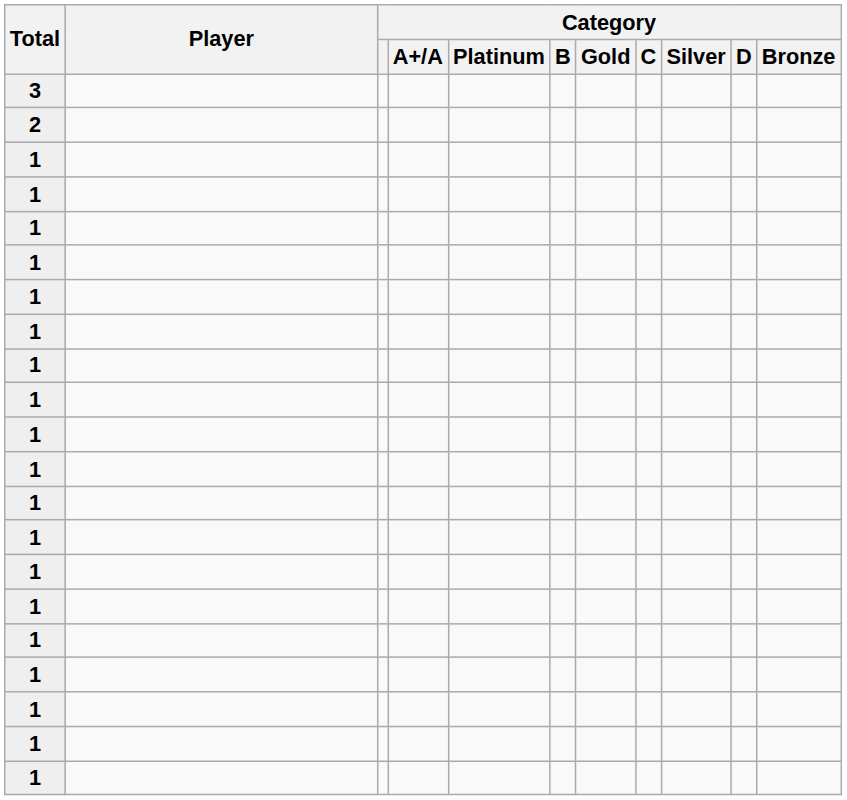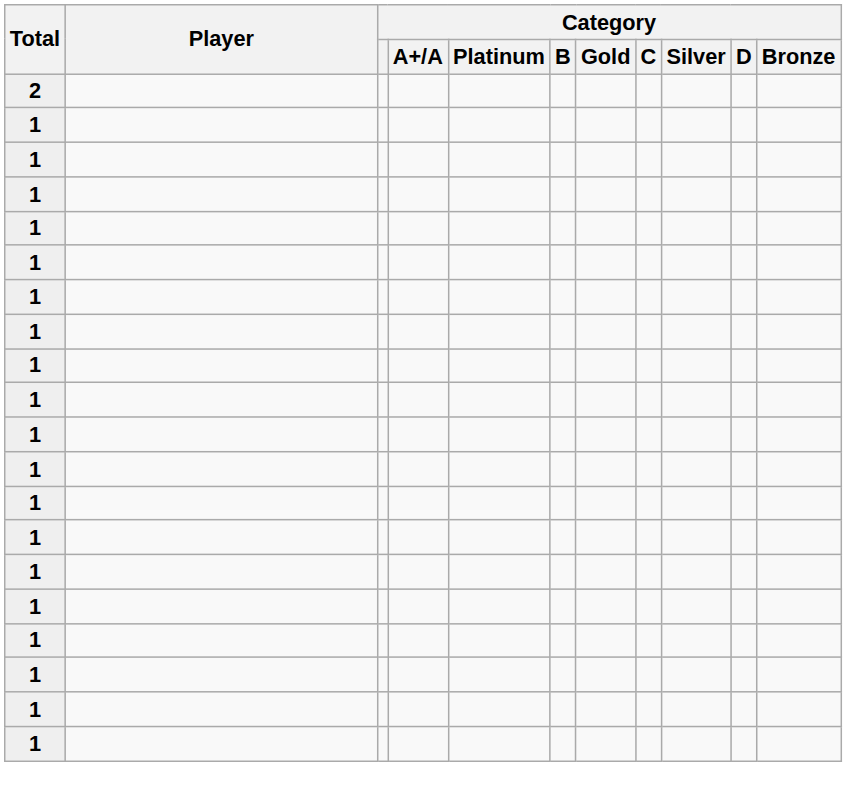 <table class="sortable wikitable" style="font-size:90%">
 <tr>
 <th width="30" rowspan="2">Total</th>
 <th width="200" rowspan="2">Player</th>
 <th colspan="9">Category</th>
 </tr>
 <tr>
 <th></th>
 <th>A+/A</th>
 <th>Platinum</th>
 <th>B</th>
 <th>Gold</th>
 <th>C</th>
 <th>Silver</th>
 <th>D</th>
 <th>Bronze</th>
-</tr>
-<tr align="center">
-<td style="background:#efefef;"><strong>3</strong></td>
-<td align="left"></td>
-<td> <small></small></td>
-<td> <small> </small></td>
-<td> <small> </small></td>
-<td> <small></small></td>
-<td> <small> </small></td>
-<td> <small></small></td>
-<td> <small> </small></td>
-<td> <small> </small></td>
-<td> <small> </small></td>
 </tr>
 <tr align="center">
 <td style="background:#efefef;"><strong>2</strong></td>
 <td align="left"></td>
 <td> <small> </small></td>
 <td> <small> </small></td>
 <td> <small> </small></td>
 <td> <small> </small></td>
 <td> <small> </small></td>
 <td> <small> </small></td>
 <td> <small> </small></td>
 <td> <small></small></td>
 <td> <small> </small></td>
 </tr>
 <tr align="center">
 <td style="background:#efefef;"><strong>1</strong></td>
 <td align="left"></td>
 <td> <small> </small></td>
 <td> <small></small></td>
 <td> <small> </small></td>
 <td> <small> </small></td>
 <td> <small> </small></td>
 <td> <small> </small></td>
 <td> <small></small></td>
 <td> <small> </small></td>
 <td> <small> </small></td>
 </tr>
 <tr align="center">
 <td style="background:#efefef;"><strong>1</strong></td>
 <td align="left"></td>
 <td> <small> </small></td>
 <td> <small></small></td>
 <td> <small> </small></td>
 <td> <small> </small></td>
 <td> <small> </small></td>
 <td> <small> </small></td>
 <td> <small> </small></td>
 <td> <small> </small></td>
 <td> <small> </small></td>
 </tr>
 <tr align="center">
 <td style="background:#efefef;"><strong>1</strong></td>
 <td align="left"></td>
 <td> <small> </small></td>
 <td> <small></small></td>
 <td> <small> </small></td>
 <td> <small> </small></td>
 <td> <small></small></td>
 <td> <small> </small></td>
 <td> <small> </small></td>
 <td> <small> </small></td>
 <td> <small> </small></td>
 </tr>
 <tr align="center">
 <td style="background:#efefef;"><strong>1</strong></td>
 <td align="left"></td>
 <td> <small> </small></td>
 <td> <small> </small></td>
 <td> <small></small></td>
 <td> <small> </small></td>
 <td> <small> </small></td>
 <td> <small> </small></td>
 <td> <small> </small></td>
 <td> <small> </small></td>
 <td> <small> </small></td>
 </tr>
 <tr align="center">
 <td style="background:#efefef;"><strong>1</strong></td>
 <td align="left"></td>
 <td> <small> </small></td>
 <td> <small> </small></td>
 <td> <small> </small></td>
 <td> <small></small></td>
 <td> <small> </small></td>
 <td> <small> </small></td>
 <td> <small> </small></td>
 <td> <small> </small></td>
 <td> <small> </small></td>
 </tr>
 <tr align="center">
 <td style="background:#efefef;"><strong>1</strong></td>
 <td align="left"></td>
 <td> <small> </small></td>
 <td> <small> </small></td>
 <td> <small> </small></td>
 <td> <small> </small></td>
 <td> <small> </small></td>
 <td> <small></small></td>
 <td> <small> </small></td>
 <td> <small> </small></td>
 <td> <small></small></td>
 </tr>
 <tr align="center">
 <td style="background:#efefef;"><strong>1</strong></td>
 <td align="left"></td>
 <td> <small> </small></td>
 <td> <small> </small></td>
 <td> <small> </small></td>
 <td> <small> </small></td>
 <td> <small> </small></td>
 <td> <small></small></td>
 <td> <small></small></td>
 <td> <small> </small></td>
 <td> <small> </small></td>
 </tr>
 <tr align="center">
 <td style="background:#efefef;"><strong>1</strong></td>
 <td align="left"></td>
 <td> <small> </small></td>
 <td> <small> </small></td>
 <td> <small> </small></td>
 <td> <small> </small></td>
 <td> <small> </small></td>
 <td> <small></small></td>
 <td> <small></small></td>
 <td> <small> </small></td>
 <td> <small> </small></td>
 </tr>
 <tr align="center">
 <td style="background:#efefef;"><strong>1</strong></td>
 <td align="left"></td>
 <td> <small> </small></td>
 <td> <small> </small></td>
 <td> <small> </small></td>
 <td> <small> </small></td>
 <td> <small> </small></td>
 <td> <small></small></td>
 <td> <small></small></td>
 <td> <small> </small></td>
 <td> <small> </small></td>
 </tr>
 <tr align="center">
 <td style="background:#efefef;"><strong>1</strong></td>
 <td align="left"></td>
 <td> <small> </small></td>
 <td> <small> </small></td>
 <td> <small> </small></td>
 <td> <small> </small></td>
 <td> <small> </small></td>
 <td> <small> </small></td>
 <td> <small></small></td>
 <td> <small></small></td>
 <td> <small> </small></td>
 </tr>
 <tr align="center">
 <td style="background:#efefef;"><strong>1</strong></td>
 <td align="left"></td>
 <td> <small> </small></td>
 <td> <small> </small></td>
 <td> <small> </small></td>
 <td> <small> </small></td>
 <td> <small> </small></td>
 <td> <small> </small></td>
 <td> <small></small></td>
 <td> <small> </small></td>
 <td> <small> </small></td>
 </tr>
 <tr align="center">
 <td style="background:#efefef;"><strong>1</strong></td>
 <td align="left"></td>
 <td> <small> </small></td>
 <td> <small> </small></td>
 <td> <small> </small></td>
 <td> <small> </small></td>
 <td> <small> </small></td>
 <td> <small> </small></td>
 <td> <small> </small></td>
 <td> <small></small></td>
 <td> <small></small></td>
 </tr>
 <tr align="center">
 <td style="background:#efefef;"><strong>1</strong></td>
 <td align="left"></td>
 <td> <small> </small></td>
 <td> <small> </small></td>
 <td> <small> </small></td>
 <td> <small> </small></td>
 <td> <small> </small></td>
 <td> <small> </small></td>
 <td> <small> </small></td>
 <td> <small></small></td>
 <td> <small> </small></td>
 </tr>
 <tr align="center">
 <td style="background:#efefef;"><strong>1</strong></td>
 <td align="left"></td>
 <td> <small> </small></td>
 <td> <small> </small></td>
 <td> <small> </small></td>
 <td> <small> </small></td>
 <td> <small> </small></td>
 <td> <small> </small></td>
 <td> <small> </small></td>
 <td> <small></small></td>
 <td> <small> </small></td>
 </tr>
 <tr align="center">
 <td style="background:#efefef;"><strong>1</strong></td>
 <td align="left"></td>
 <td> <small> </small></td>
 <td> <small> </small></td>
 <td> <small> </small></td>
 <td> <small> </small></td>
 <td> <small> </small></td>
 <td> <small> </small></td>
 <td> <small> </small></td>
 <td> <small></small></td>
 <td> <small></small></td>
 </tr>
 <tr align="center">
 <td style="background:#efefef;"><strong>1</strong></td>
 <td align="left"></td>
 <td> <small> </small></td>
 <td> <small> </small></td>
 <td> <small> </small></td>
 <td> <small> </small></td>
 <td> <small> </small></td>
 <td> <small> </small></td>
 <td> <small> </small></td>
 <td> <small> </small></td>
 <td> <small></small></td>
 </tr>
 <tr align="center">
 <td style="background:#efefef;"><strong>1</strong></td>
 <td align="left"></td>
 <td> <small> </small></td>
 <td> <small> </small></td>
 <td> <small> </small></td>
 <td> <small> </small></td>
 <td> <small> </small></td>
 <td> <small> </small></td>
 <td> <small> </small></td>
 <td> <small> </small></td>
 <td> <small></small></td>
 </tr>
 <tr align="center">
 <td style="background:#efefef;"><strong>1</strong></td>
 <td align="left"></td>
 <td> <small> </small></td>
 <td> <small> </small></td>
 <td> <small> </small></td>
 <td> <small> </small></td>
 <td> <small> </small></td>
 <td> <small> </small></td>
 <td> <small> </small></td>
 <td> <small> </small></td>
 <td> <small></small></td>
 </tr>
 <tr align="center">
 <td style="background:#efefef;"><strong>1</strong></td>
 <td align="left"></td>
 <td> <small> </small></td>
 <td> <small> </small></td>
 <td> <small> </small></td>
 <td> <small> </small></td>
 <td> <small> </small></td>
 <td> <small> </small></td>
 <td> <small> </small></td>
 <td> <small> </small></td>
 <td> <small></small></td>
 </tr>
 </table>
